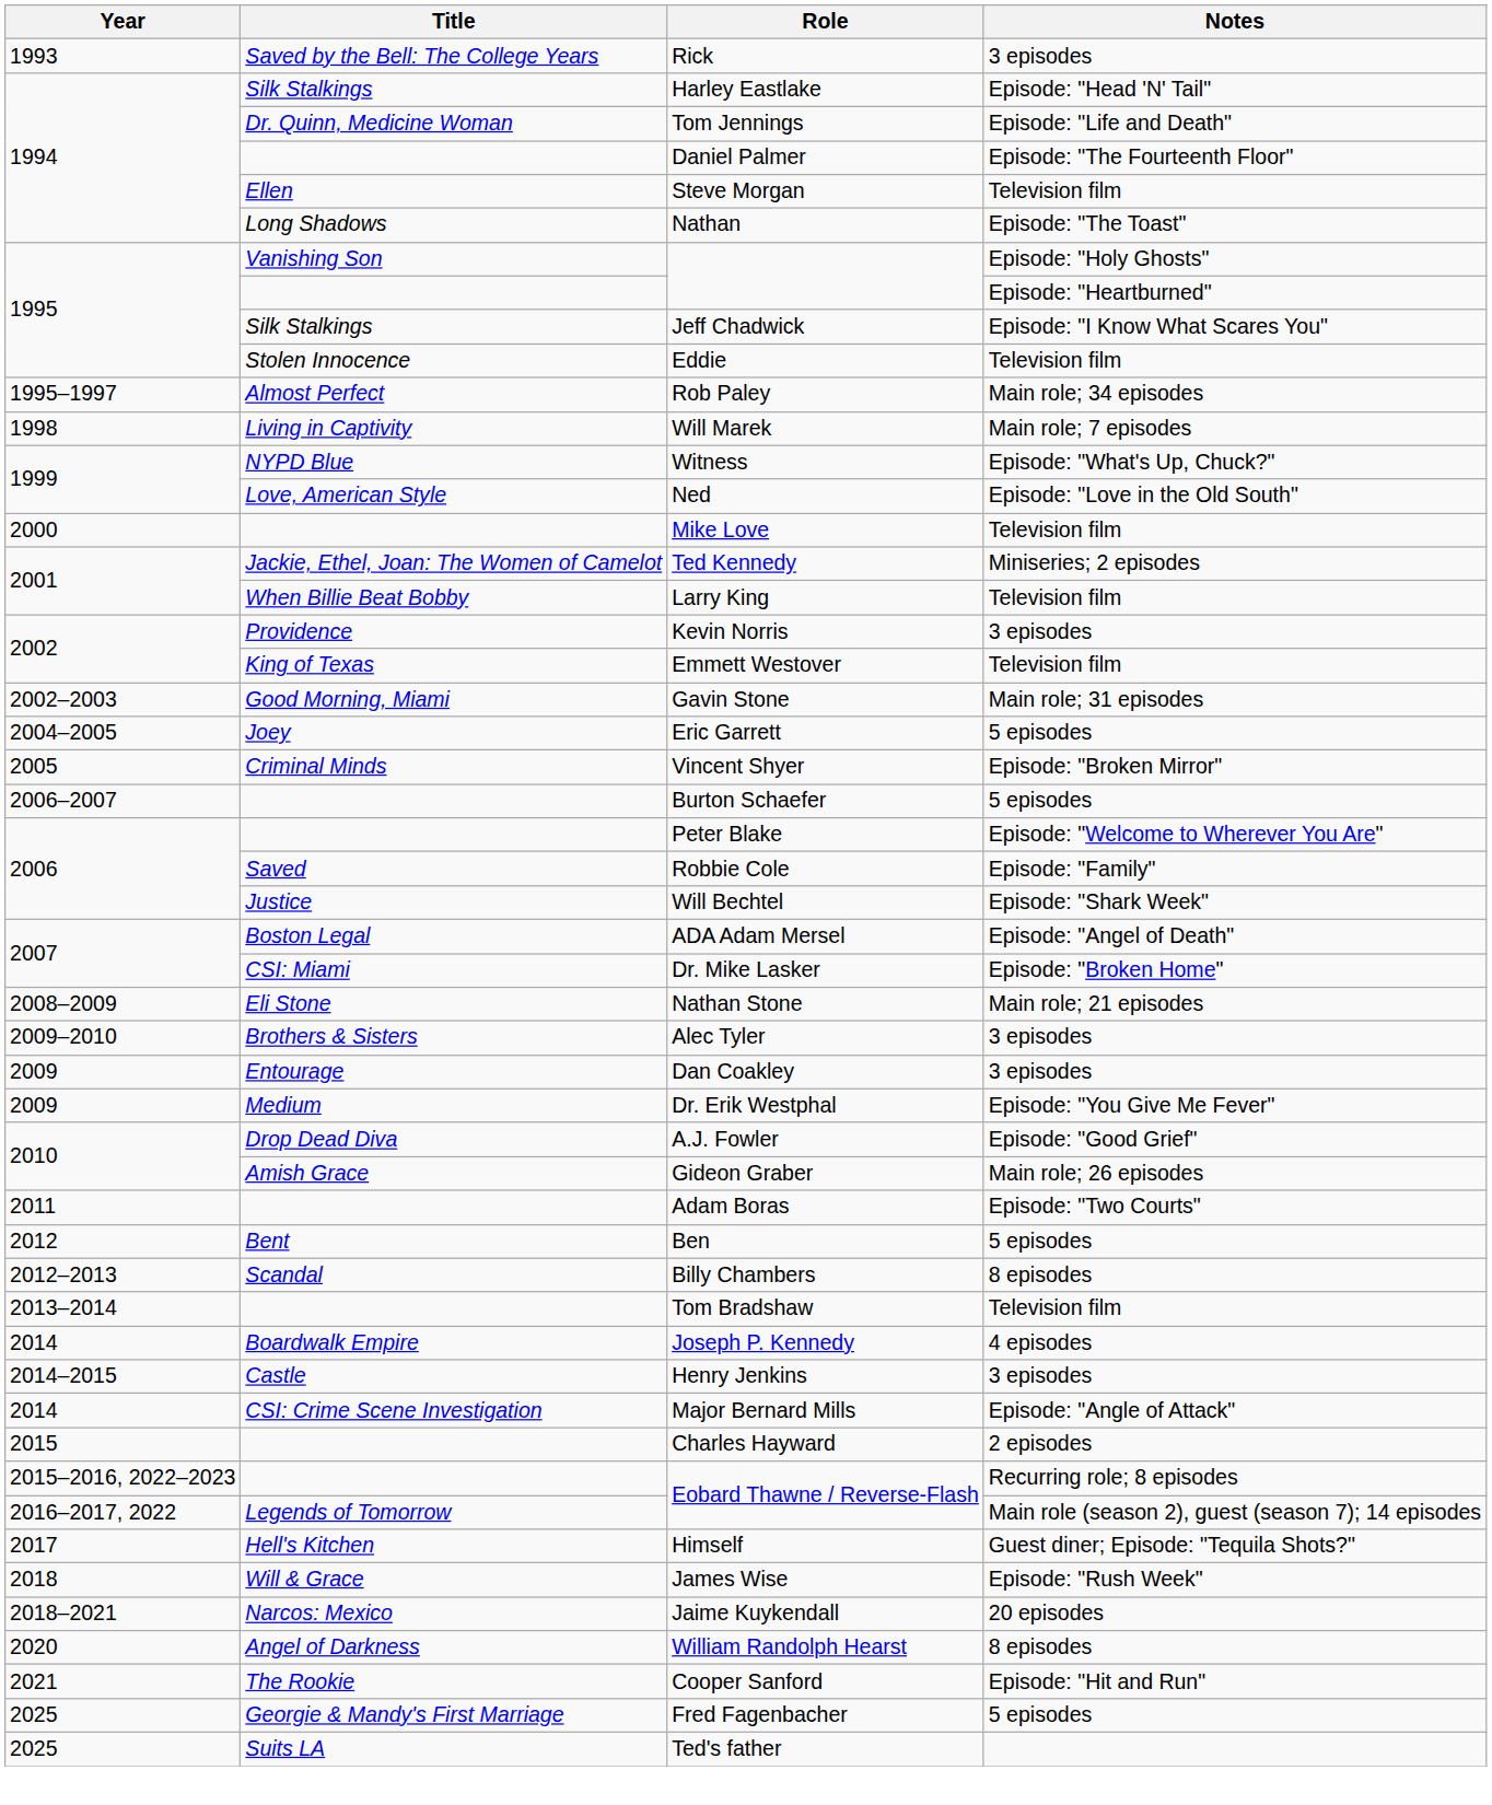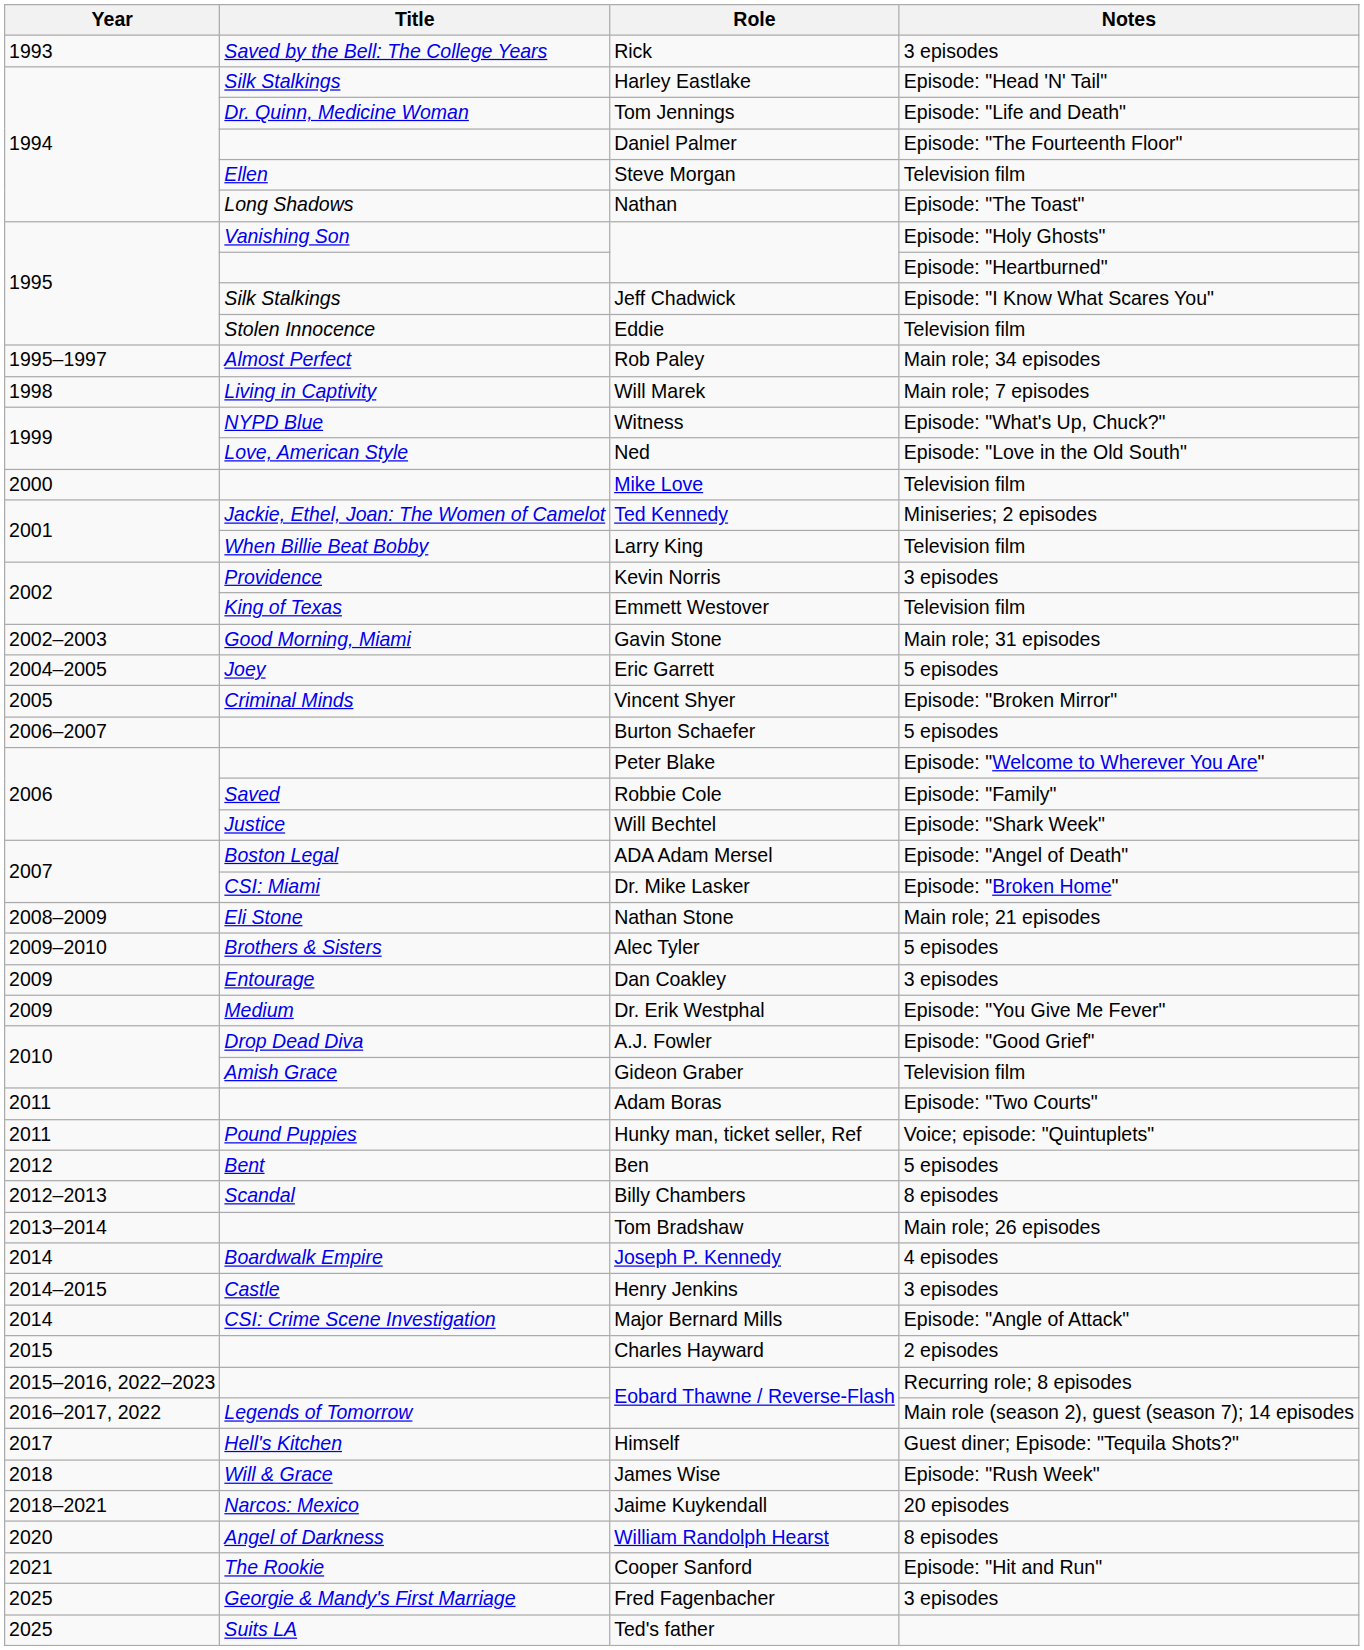 <table class="wikitable sortable">
 <tr>
 <th>Year</th>
 <th>Title</th>
 <th>Role</th>
 <th class="unsortable">Notes</th>
 </tr>
 <tr>
 <td>1993</td>
 <td><em><a href='#'>Saved by the Bell: The College Years</a></em></td>
 <td>Rick</td>
 <td>3 episodes</td>
 </tr>
 <tr>
 <td rowspan="5">1994</td>
 <td><em><a href='#'>Silk Stalkings</a></em></td>
 <td>Harley Eastlake</td>
 <td>Episode: "Head 'N' Tail"</td>
 </tr>
 <tr>
 <td><em><a href='#'>Dr. Quinn, Medicine Woman</a></em></td>
 <td>Tom Jennings</td>
 <td>Episode: "Life and Death"</td>
 </tr>
 <tr>
 <td><em></em></td>
 <td>Daniel Palmer</td>
 <td>Episode: "The Fourteenth Floor"</td>
 </tr>
 <tr>
 <td><em><a href='#'>Ellen</a></em></td>
 <td>Steve Morgan</td>
 <td>Television film</td>
 </tr>
 <tr>
 <td><em>Long Shadows</em></td>
 <td>Nathan</td>
 <td>Episode: "The Toast"</td>
 </tr>
 <tr>
 <td rowspan="4">1995</td>
 <td><em><a href='#'>Vanishing Son</a></em></td>
 <td rowspan="2"></td>
 <td>Episode: "Holy Ghosts"</td>
 </tr>
 <tr>
 <td><em></em></td>
 <td>Episode: "Heartburned"</td>
 </tr>
 <tr>
 <td><em>Silk Stalkings</em></td>
 <td>Jeff Chadwick</td>
 <td>Episode: "I Know What Scares You"</td>
 </tr>
 <tr>
 <td><em>Stolen Innocence</em></td>
 <td>Eddie</td>
 <td>Television film</td>
 </tr>
 <tr>
 <td>1995–1997</td>
 <td><em><a href='#'>Almost Perfect</a></em></td>
 <td>Rob Paley</td>
 <td>Main role; 34 episodes</td>
 </tr>
 <tr>
 <td>1998</td>
 <td><em><a href='#'>Living in Captivity</a></em></td>
 <td>Will Marek</td>
 <td>Main role; 7 episodes</td>
 </tr>
 <tr>
 <td rowspan="2">1999</td>
 <td><em><a href='#'>NYPD Blue</a></em></td>
 <td>Witness</td>
 <td>Episode: "What's Up, Chuck?"</td>
 </tr>
 <tr>
 <td><em><a href='#'>Love, American Style</a></em></td>
 <td>Ned</td>
 <td>Episode: "Love in the Old South"</td>
 </tr>
 <tr>
 <td>2000</td>
 <td><em></em></td>
 <td><a href='#'>Mike Love</a></td>
 <td>Television film</td>
 </tr>
 <tr>
 <td rowspan="2">2001</td>
 <td><em><a href='#'>Jackie, Ethel, Joan: The Women of Camelot</a></em></td>
 <td><a href='#'>Ted Kennedy</a></td>
 <td>Miniseries; 2 episodes</td>
 </tr>
 <tr>
 <td><em><a href='#'>When Billie Beat Bobby</a></em></td>
 <td>Larry King</td>
 <td>Television film</td>
 </tr>
 <tr>
 <td rowspan="2">2002</td>
 <td><em><a href='#'>Providence</a></em></td>
 <td>Kevin Norris</td>
 <td>3 episodes</td>
 </tr>
 <tr>
 <td><em><a href='#'>King of Texas</a></em></td>
 <td>Emmett Westover</td>
 <td>Television film</td>
 </tr>
 <tr>
 <td>2002–2003</td>
 <td><em><a href='#'>Good Morning, Miami</a></em></td>
 <td>Gavin Stone</td>
 <td>Main role; 31 episodes</td>
 </tr>
 <tr>
 <td>2004–2005</td>
 <td><em><a href='#'>Joey</a></em></td>
 <td>Eric Garrett</td>
 <td>5 episodes</td>
 </tr>
 <tr>
 <td>2005</td>
 <td><em><a href='#'>Criminal Minds</a></em></td>
 <td>Vincent Shyer</td>
 <td>Episode: "Broken Mirror"</td>
 </tr>
 <tr>
 <td>2006–2007</td>
 <td><em></em></td>
 <td>Burton Schaefer</td>
 <td>5 episodes</td>
 </tr>
 <tr>
 <td rowspan="3">2006</td>
 <td><em></em></td>
 <td>Peter Blake</td>
 <td>Episode: "<a href='#'>Welcome to Wherever You Are</a>"</td>
 </tr>
 <tr>
 <td><em><a href='#'>Saved</a></em></td>
 <td>Robbie Cole</td>
 <td>Episode: "Family"</td>
 </tr>
 <tr>
 <td><em><a href='#'>Justice</a></em></td>
 <td>Will Bechtel</td>
 <td>Episode: "Shark Week"</td>
 </tr>
 <tr>
 <td rowspan="2">2007</td>
 <td><em><a href='#'>Boston Legal</a></em></td>
 <td>ADA Adam Mersel</td>
 <td>Episode: "Angel of Death"</td>
 </tr>
 <tr>
 <td><em><a href='#'>CSI: Miami</a></em></td>
 <td>Dr. Mike Lasker</td>
 <td>Episode: "<a href='#'>Broken Home</a>"</td>
 </tr>
 <tr>
 <td>2008–2009</td>
 <td><em><a href='#'>Eli Stone</a></em></td>
 <td>Nathan Stone</td>
 <td>Main role; 21 episodes</td>
 </tr>
 <tr>
 <td>2009–2010</td>
 <td><em><a href='#'>Brothers & Sisters</a></em></td>
 <td>Alec Tyler</td>
-<td>3 episodes</td>
+<td>5 episodes</td>
 </tr>
 <tr>
 <td>2009</td>
 <td><em><a href='#'>Entourage</a></em></td>
 <td>Dan Coakley</td>
 <td>3 episodes</td>
 </tr>
 <tr>
 <td>2009</td>
 <td><em><a href='#'>Medium</a></em></td>
 <td>Dr. Erik Westphal</td>
 <td>Episode: "You Give Me Fever"</td>
 </tr>
 <tr>
 <td rowspan="2">2010</td>
 <td><em><a href='#'>Drop Dead Diva</a></em></td>
 <td>A.J. Fowler</td>
 <td>Episode: "Good Grief"</td>
 </tr>
 <tr>
 <td><em><a href='#'>Amish Grace</a></em></td>
 <td>Gideon Graber</td>
-<td>Main role; 26 episodes</td>
+<td>Television film</td>
 </tr>
 <tr>
 <td>2011</td>
 <td><em></em></td>
 <td>Adam Boras</td>
 <td>Episode: "Two Courts"</td>
+</tr>
+<tr>
+<td>2011</td>
+<td><em><a href='#'>Pound Puppies</a></em></td>
+<td>Hunky man, ticket seller, Ref</td>
+<td>Voice; episode: "Quintuplets"</td>
 </tr>
 <tr>
 <td>2012</td>
 <td><em><a href='#'>Bent</a></em></td>
 <td>Ben</td>
 <td>5 episodes</td>
 </tr>
 <tr>
 <td>2012–2013</td>
 <td><em><a href='#'>Scandal</a></em></td>
 <td>Billy Chambers</td>
 <td>8 episodes</td>
 </tr>
 <tr>
 <td>2013–2014</td>
 <td><em></em></td>
 <td>Tom Bradshaw</td>
-<td>Television film</td>
+<td>Main role; 26 episodes</td>
 </tr>
 <tr>
 <td>2014</td>
 <td><em><a href='#'>Boardwalk Empire</a></em></td>
 <td><a href='#'>Joseph P. Kennedy</a></td>
 <td>4 episodes</td>
 </tr>
 <tr>
 <td>2014–2015</td>
 <td><em><a href='#'>Castle</a></em></td>
 <td>Henry Jenkins</td>
 <td>3 episodes</td>
 </tr>
 <tr>
 <td>2014</td>
 <td><em><a href='#'>CSI: Crime Scene Investigation</a></em></td>
 <td>Major Bernard Mills</td>
 <td>Episode: "Angle of Attack"</td>
 </tr>
 <tr>
 <td>2015</td>
 <td><em></em></td>
 <td>Charles Hayward</td>
 <td>2 episodes</td>
 </tr>
 <tr>
 <td>2015–2016, 2022–2023</td>
 <td><em></em></td>
 <td rowspan="2"><a href='#'>Eobard Thawne / Reverse-Flash</a></td>
 <td>Recurring role; 8 episodes</td>
 </tr>
 <tr>
 <td>2016–2017, 2022</td>
 <td><em><a href='#'>Legends of Tomorrow</a></em></td>
 <td>Main role (season 2), guest (season 7); 14 episodes</td>
 </tr>
 <tr>
 <td>2017</td>
 <td><em><a href='#'>Hell's Kitchen</a></em></td>
 <td>Himself</td>
 <td>Guest diner; Episode: "Tequila Shots?"</td>
 </tr>
 <tr>
 <td>2018</td>
 <td><em><a href='#'>Will & Grace</a></em></td>
 <td>James Wise</td>
 <td>Episode: "Rush Week"</td>
 </tr>
 <tr>
 <td>2018–2021</td>
 <td><em><a href='#'>Narcos: Mexico</a></em></td>
 <td>Jaime Kuykendall</td>
 <td>20 episodes</td>
 </tr>
 <tr>
 <td>2020</td>
 <td><em><a href='#'>Angel of Darkness</a></em></td>
 <td><a href='#'>William Randolph Hearst</a></td>
 <td>8 episodes</td>
 </tr>
 <tr>
 <td>2021</td>
 <td><a href='#'><em>The Rookie</em></a></td>
 <td>Cooper Sanford</td>
 <td>Episode: "Hit and Run"</td>
 </tr>
 <tr>
 <td>2025</td>
 <td><em><a href='#'>Georgie & Mandy's First Marriage</a></em></td>
 <td>Fred Fagenbacher</td>
-<td>5 episodes</td>
+<td>3 episodes</td>
 </tr>
 <tr>
 <td>2025</td>
 <td><em><a href='#'>Suits LA</a></em></td>
 <td>Ted's father</td>
 <td></td>
 </tr>
 </table>
